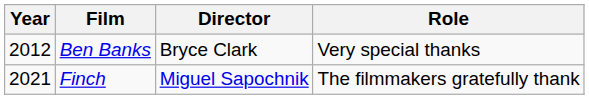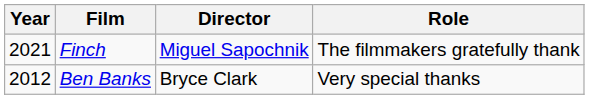 <table class="wikitable">
 <tr>
 <th>Year</th>
 <th>Film</th>
 <th>Director</th>
 <th>Role</th>
 </tr>
 <tr>
+<td>2021</td>
+<td><em><a href='#'>Finch</a></em></td>
+<td><a href='#'>Miguel Sapochnik</a></td>
+<td>The filmmakers gratefully thank</td>
+</tr>
+<tr>
 <td>2012</td>
 <td><em><a href='#'>Ben Banks</a></em></td>
 <td>Bryce Clark</td>
 <td>Very special thanks</td>
 </tr>
-<tr>
-<td>2021</td>
-<td><em><a href='#'>Finch</a></em></td>
-<td><a href='#'>Miguel Sapochnik</a></td>
-<td>The filmmakers gratefully thank</td>
-</tr>
 </table>
